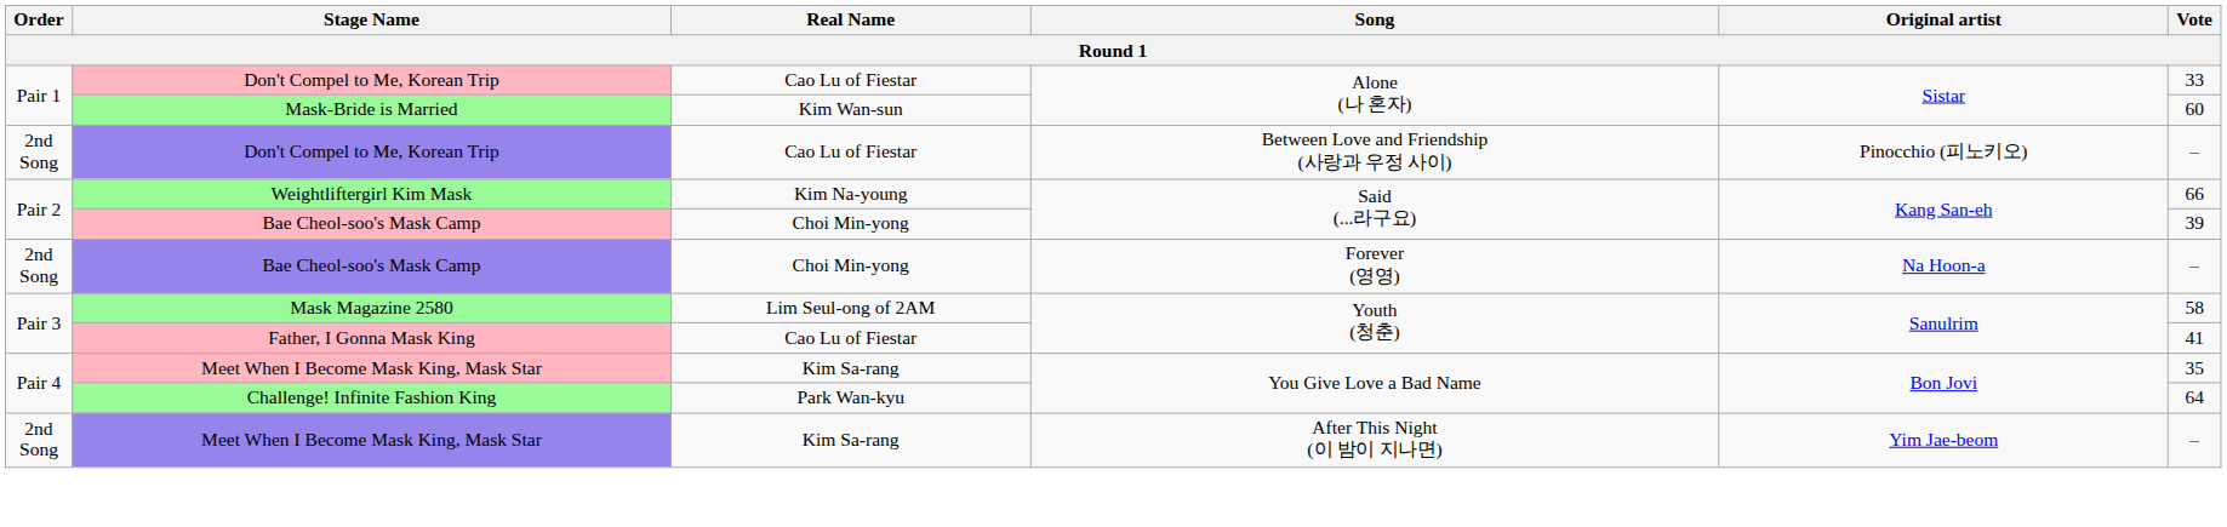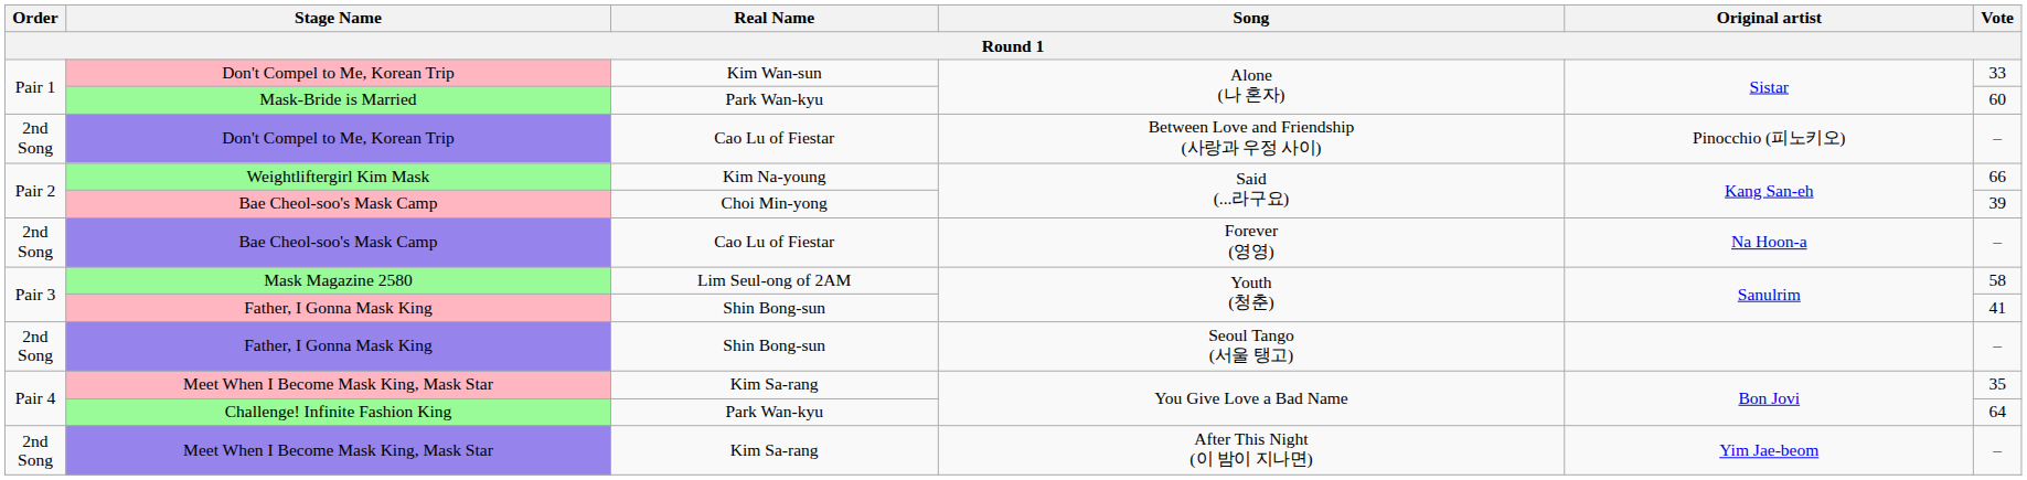 <table class="wikitable" style="text-align:center; width:95%;">
 <tr>
 <th style="width:1%;">Order</th>
 <th style="width:20%;">Stage Name</th>
 <th style="width:12%;">Real Name</th>
 <th style="width:23%;">Song</th>
 <th style="width:15%;">Original artist</th>
 <th style="width:1%;">Vote</th>
 </tr>
 <tr>
 <th colspan=6>Round 1</th>
 </tr>
 <tr>
 <td rowspan=2>Pair 1</td>
 <td bgcolor="lightpink">Don't Compel to Me, Korean Trip</td>
-<td>Cao Lu of Fiestar</td>
+<td>Kim Wan-sun</td>
 <td rowspan=2>Alone<br>(나 혼자)</td>
 <td rowspan=2><a href='#'>Sistar</a></td>
 <td>33</td>
 </tr>
 <tr>
 <td bgcolor="palegreen">Mask-Bride is Married</td>
-<td>Kim Wan-sun</td>
+<td>Park Wan-kyu</td>
 <td>60</td>
 </tr>
 <tr>
 <td>2nd Song</td>
 <td bgcolor="#9683EC">Don't Compel to Me, Korean Trip</td>
 <td>Cao Lu of Fiestar</td>
 <td>Between Love and Friendship<br>(사랑과 우정 사이)</td>
 <td>Pinocchio (피노키오)</td>
 <td>–</td>
 </tr>
 <tr>
 <td rowspan=2>Pair 2</td>
 <td bgcolor="palegreen">Weightliftergirl Kim Mask</td>
 <td>Kim Na-young</td>
 <td rowspan=2>Said<br>(...라구요)</td>
 <td rowspan=2><a href='#'>Kang San-eh</a></td>
 <td>66</td>
 </tr>
 <tr>
 <td bgcolor="lightpink">Bae Cheol-soo's Mask Camp</td>
 <td>Choi Min-yong</td>
 <td>39</td>
 </tr>
 <tr>
 <td>2nd Song</td>
 <td bgcolor="#9683EC">Bae Cheol-soo's Mask Camp</td>
-<td>Choi Min-yong</td>
+<td>Cao Lu of Fiestar</td>
 <td>Forever<br>(영영)</td>
 <td><a href='#'>Na Hoon-a</a></td>
 <td>–</td>
 </tr>
 <tr>
 <td rowspan=2>Pair 3</td>
 <td bgcolor="palegreen">Mask Magazine 2580</td>
 <td>Lim Seul-ong of 2AM</td>
 <td rowspan=2>Youth<br>(청춘)</td>
 <td rowspan=2><a href='#'>Sanulrim</a></td>
 <td>58</td>
 </tr>
 <tr>
 <td bgcolor="lightpink">Father, I Gonna Mask King</td>
-<td>Cao Lu of Fiestar</td>
+<td>Shin Bong-sun</td>
 <td>41</td>
+</tr>
+<tr>
+<td>2nd Song</td>
+<td bgcolor="#9683EC">Father, I Gonna Mask King</td>
+<td>Shin Bong-sun</td>
+<td>Seoul Tango<br>(서울 탱고)</td>
+<td></td>
+<td>–</td>
 </tr>
 <tr>
 <td rowspan=2>Pair 4</td>
 <td bgcolor="lightpink">Meet When I Become Mask King, Mask Star</td>
 <td>Kim Sa-rang</td>
 <td rowspan=2>You Give Love a Bad Name</td>
 <td rowspan=2><a href='#'>Bon Jovi</a></td>
 <td>35</td>
 </tr>
 <tr>
 <td bgcolor="palegreen">Challenge! Infinite Fashion King</td>
 <td>Park Wan-kyu</td>
 <td>64</td>
 </tr>
 <tr>
 <td>2nd Song</td>
 <td bgcolor="#9683EC">Meet When I Become Mask King, Mask Star</td>
 <td>Kim Sa-rang</td>
 <td>After This Night<br>(이 밤이 지나면)</td>
 <td><a href='#'>Yim Jae-beom</a></td>
 <td>–</td>
 </tr>
 </table>
